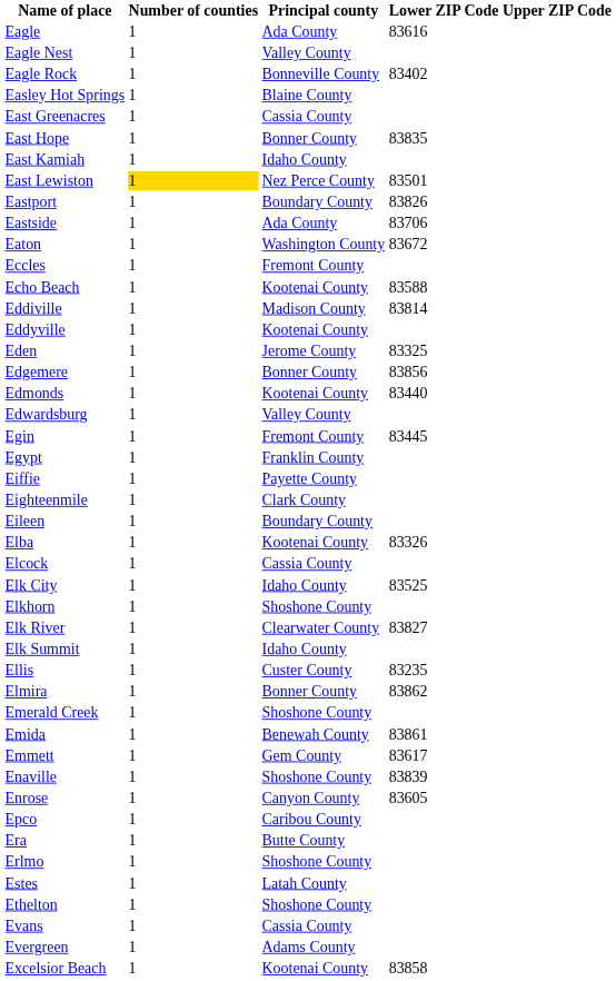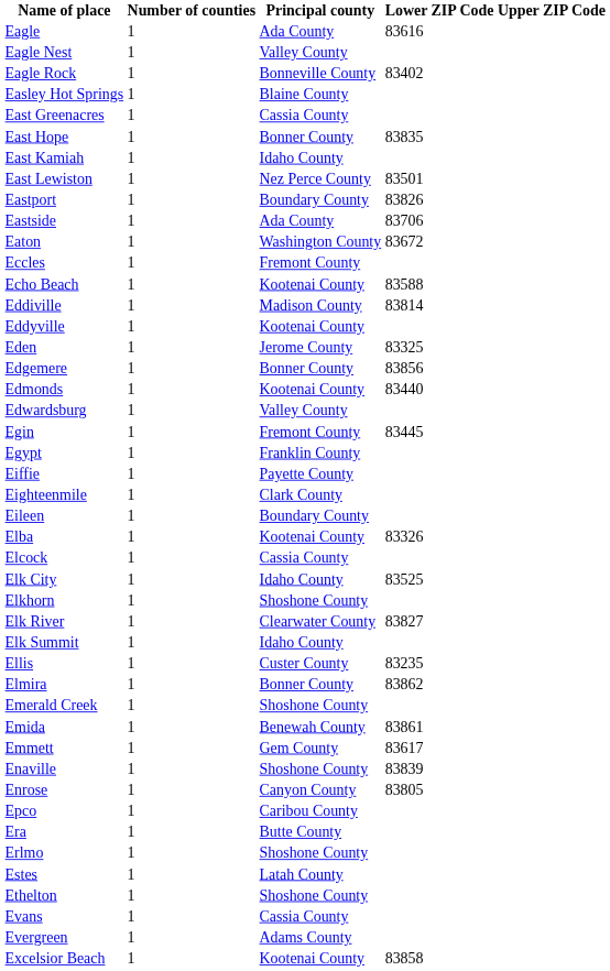 <table>
 <tr>
 <th>Name of place</th>
 <th>Number of counties</th>
 <th>Principal county</th>
 <th>Lower ZIP Code</th>
 <th>Upper ZIP Code</th>
 </tr>
 <tr --->
 <td><a href='#'>Eagle</a></td>
 <td>1</td>
 <td><a href='#'>Ada County</a></td>
 <td>83616</td>
 <td> </td>
 </tr>
 <tr --->
 <td><a href='#'>Eagle Nest</a></td>
 <td>1</td>
 <td><a href='#'>Valley County</a></td>
 <td> </td>
 <td> </td>
 </tr>
 <tr --->
 <td><a href='#'>Eagle Rock</a></td>
 <td>1</td>
 <td><a href='#'>Bonneville County</a></td>
 <td>83402</td>
 <td> </td>
 </tr>
 <tr --->
 <td><a href='#'>Easley Hot Springs</a></td>
 <td>1</td>
 <td><a href='#'>Blaine County</a></td>
 <td> </td>
 <td> </td>
 </tr>
 <tr --->
 <td><a href='#'>East Greenacres</a></td>
 <td>1</td>
 <td><a href='#'>Cassia County</a></td>
 <td> </td>
 <td> </td>
 </tr>
 <tr --->
 <td><a href='#'>East Hope</a></td>
 <td>1</td>
 <td><a href='#'>Bonner County</a></td>
 <td>83835</td>
 <td> </td>
 </tr>
 <tr --->
 <td><a href='#'>East Kamiah</a></td>
 <td>1</td>
 <td><a href='#'>Idaho County</a></td>
 <td> </td>
 <td> </td>
 </tr>
 <tr --->
 <td><a href='#'>East Lewiston</a></td>
-<td style="background: gold;">1</td>
+<td>1</td>
 <td><a href='#'>Nez Perce County</a></td>
 <td>83501</td>
 <td> </td>
 </tr>
 <tr --->
 <td><a href='#'>Eastport</a></td>
 <td>1</td>
 <td><a href='#'>Boundary County</a></td>
 <td>83826</td>
 <td> </td>
 </tr>
 <tr --->
 <td><a href='#'>Eastside</a></td>
 <td>1</td>
 <td><a href='#'>Ada County</a></td>
 <td>83706</td>
 <td> </td>
 </tr>
 <tr --->
 <td><a href='#'>Eaton</a></td>
 <td>1</td>
 <td><a href='#'>Washington County</a></td>
 <td>83672</td>
 <td> </td>
 </tr>
 <tr --->
 <td><a href='#'>Eccles</a></td>
 <td>1</td>
 <td><a href='#'>Fremont County</a></td>
 <td> </td>
 <td> </td>
 </tr>
 <tr --->
 <td><a href='#'>Echo Beach</a></td>
 <td>1</td>
 <td><a href='#'>Kootenai County</a></td>
 <td>83588</td>
 <td> </td>
 </tr>
 <tr --->
 <td><a href='#'>Eddiville</a></td>
 <td>1</td>
 <td><a href='#'>Madison County</a></td>
 <td>83814</td>
 <td> </td>
 </tr>
 <tr --->
 <td><a href='#'>Eddyville</a></td>
 <td>1</td>
 <td><a href='#'>Kootenai County</a></td>
 <td> </td>
 <td> </td>
 </tr>
 <tr --->
 <td><a href='#'>Eden</a></td>
 <td>1</td>
 <td><a href='#'>Jerome County</a></td>
 <td>83325</td>
 <td> </td>
 </tr>
 <tr --->
 <td><a href='#'>Edgemere</a></td>
 <td>1</td>
 <td><a href='#'>Bonner County</a></td>
 <td>83856</td>
 <td> </td>
 </tr>
 <tr --->
 <td><a href='#'>Edmonds</a></td>
 <td>1</td>
 <td><a href='#'>Kootenai County</a></td>
 <td>83440</td>
 <td> </td>
 </tr>
 <tr --->
 <td><a href='#'>Edwardsburg</a></td>
 <td>1</td>
 <td><a href='#'>Valley County</a></td>
 <td> </td>
 <td> </td>
 </tr>
 <tr --->
 <td><a href='#'>Egin</a></td>
 <td>1</td>
 <td><a href='#'>Fremont County</a></td>
 <td>83445</td>
 <td> </td>
 </tr>
 <tr --->
 <td><a href='#'>Egypt</a></td>
 <td>1</td>
 <td><a href='#'>Franklin County</a></td>
 <td> </td>
 <td> </td>
 </tr>
 <tr --->
 <td><a href='#'>Eiffie</a></td>
 <td>1</td>
 <td><a href='#'>Payette County</a></td>
 <td> </td>
 <td> </td>
 </tr>
 <tr --->
 <td><a href='#'>Eighteenmile</a></td>
 <td>1</td>
 <td><a href='#'>Clark County</a></td>
 <td> </td>
 <td> </td>
 </tr>
 <tr --->
 <td><a href='#'>Eileen</a></td>
 <td>1</td>
 <td><a href='#'>Boundary County</a></td>
 <td> </td>
 <td> </td>
 </tr>
 <tr --->
 <td><a href='#'>Elba</a></td>
 <td>1</td>
 <td><a href='#'>Kootenai County</a></td>
 <td>83326</td>
 <td> </td>
 </tr>
 <tr --->
 <td><a href='#'>Elcock</a></td>
 <td>1</td>
 <td><a href='#'>Cassia County</a></td>
 <td> </td>
 <td> </td>
 </tr>
 <tr --->
 <td><a href='#'>Elk City</a></td>
 <td>1</td>
 <td><a href='#'>Idaho County</a></td>
 <td>83525</td>
 <td> </td>
 </tr>
 <tr --->
 <td><a href='#'>Elkhorn</a></td>
 <td>1</td>
 <td><a href='#'>Shoshone County</a></td>
 <td> </td>
 <td> </td>
 </tr>
 <tr --->
 <td><a href='#'>Elk River</a></td>
 <td>1</td>
 <td><a href='#'>Clearwater County</a></td>
 <td>83827</td>
 <td> </td>
 </tr>
 <tr --->
 <td><a href='#'>Elk Summit</a></td>
 <td>1</td>
 <td><a href='#'>Idaho County</a></td>
 <td> </td>
 <td> </td>
 </tr>
 <tr --->
 <td><a href='#'>Ellis</a></td>
 <td>1</td>
 <td><a href='#'>Custer County</a></td>
 <td>83235</td>
 <td> </td>
 </tr>
 <tr --->
 <td><a href='#'>Elmira</a></td>
 <td>1</td>
 <td><a href='#'>Bonner County</a></td>
 <td>83862</td>
 <td> </td>
 </tr>
 <tr --->
 <td><a href='#'>Emerald Creek</a></td>
 <td>1</td>
 <td><a href='#'>Shoshone County</a></td>
 <td> </td>
 <td> </td>
 </tr>
 <tr --->
 <td><a href='#'>Emida</a></td>
 <td>1</td>
 <td><a href='#'>Benewah County</a></td>
 <td>83861</td>
 <td> </td>
 </tr>
 <tr --->
 <td><a href='#'>Emmett</a></td>
 <td>1</td>
 <td><a href='#'>Gem County</a></td>
 <td>83617</td>
 <td> </td>
 </tr>
 <tr --->
 <td><a href='#'>Enaville</a></td>
 <td>1</td>
 <td><a href='#'>Shoshone County</a></td>
 <td>83839</td>
 <td> </td>
 </tr>
 <tr --->
 <td><a href='#'>Enrose</a></td>
 <td>1</td>
 <td><a href='#'>Canyon County</a></td>
-<td>83605</td>
+<td>83805</td>
 <td> </td>
 </tr>
 <tr --->
 <td><a href='#'>Epco</a></td>
 <td>1</td>
 <td><a href='#'>Caribou County</a></td>
 <td> </td>
 <td> </td>
 </tr>
 <tr --->
 <td><a href='#'>Era</a></td>
 <td>1</td>
 <td><a href='#'>Butte County</a></td>
 <td> </td>
 <td> </td>
 </tr>
 <tr --->
 <td><a href='#'>Erlmo</a></td>
 <td>1</td>
 <td><a href='#'>Shoshone County</a></td>
 <td> </td>
 <td> </td>
 </tr>
 <tr --->
 <td><a href='#'>Estes</a></td>
 <td>1</td>
 <td><a href='#'>Latah County</a></td>
 <td> </td>
 <td> </td>
 </tr>
 <tr --->
 <td><a href='#'>Ethelton</a></td>
 <td>1</td>
 <td><a href='#'>Shoshone County</a></td>
 <td> </td>
 <td> </td>
 </tr>
 <tr --->
 <td><a href='#'>Evans</a></td>
 <td>1</td>
 <td><a href='#'>Cassia County</a></td>
 <td> </td>
 <td> </td>
 </tr>
 <tr --->
 <td><a href='#'>Evergreen</a></td>
 <td>1</td>
 <td><a href='#'>Adams County</a></td>
 <td> </td>
 <td> </td>
 </tr>
 <tr --->
 <td><a href='#'>Excelsior Beach</a></td>
 <td>1</td>
 <td><a href='#'>Kootenai County</a></td>
 <td>83858</td>
 <td> </td>
 </tr>
 <tr --->
 </tr>
 </table>
